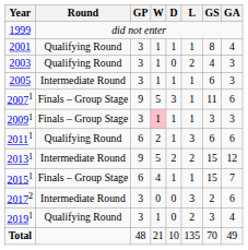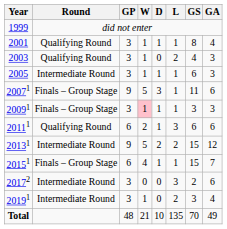 <table class="wikitable" style="text-align: center;">
 <tr>
 <th>Year</th>
 <th>Round</th>
 <th>GP</th>
 <th>W</th>
 <th>D</th>
 <th>L</th>
 <th>GS</th>
 <th>GA</th>
 </tr>
 <tr>
 <td><a href='#'>1999</a></td>
 <td colspan=7><em>did not enter</em></td>
 </tr>
 <tr>
 <td><a href='#'>2001</a></td>
 <td>Qualifying Round </td>
 <td>3</td>
 <td>1</td>
 <td>1</td>
 <td>1</td>
 <td>8</td>
 <td>4</td>
 </tr>
 <tr>
 <td><a href='#'>2003</a></td>
 <td>Qualifying Round </td>
 <td>3</td>
 <td>1</td>
 <td>0</td>
 <td>2</td>
 <td>4</td>
 <td>3</td>
 </tr>
 <tr>
 <td><a href='#'>2005</a></td>
 <td>Intermediate Round </td>
 <td>3</td>
 <td>1</td>
 <td>1</td>
 <td>1</td>
 <td>6</td>
 <td>3</td>
 </tr>
 <tr>
 <td><a href='#'>2007</a><sup>1</sup></td>
 <td>Finals – Group Stage </td>
 <td>9</td>
 <td>5</td>
 <td>3</td>
 <td>1</td>
 <td>11</td>
 <td>6</td>
 </tr>
 <tr>
 <td><a href='#'>2009</a><sup>1</sup></td>
 <td>Finals – Group Stage </td>
 <td>3</td>
 <td style="background: pink;">1</td>
 <td>1</td>
 <td>1</td>
 <td>3</td>
 <td>3</td>
 </tr>
 <tr>
 <td><a href='#'>2011</a><sup>1</sup></td>
 <td>Qualifying Round </td>
 <td>6</td>
 <td>2</td>
 <td>1</td>
 <td>3</td>
 <td>6</td>
 <td>6</td>
 </tr>
 <tr>
 <td><a href='#'>2013</a><sup>1</sup></td>
 <td>Intermediate Round </td>
 <td>9</td>
 <td>5</td>
 <td>2</td>
 <td>2</td>
 <td>15</td>
 <td>12</td>
 </tr>
 <tr>
 <td><a href='#'>2015</a><sup>1</sup></td>
 <td>Finals – Group Stage </td>
 <td>6</td>
 <td>4</td>
 <td>1</td>
 <td>1</td>
 <td>15</td>
 <td>7</td>
 </tr>
 <tr>
 <td><a href='#'>2017</a><sup>2</sup></td>
 <td>Intermediate Round </td>
 <td>3</td>
 <td>0</td>
 <td>0</td>
 <td>3</td>
 <td>2</td>
 <td>6</td>
 </tr>
 <tr>
 <td><a href='#'>2019</a><sup>1</sup></td>
-<td>Qualifying Round </td>
+<td>Intermediate Round </td>
 <td>3</td>
 <td>1</td>
 <td>0</td>
 <td>2</td>
 <td>3</td>
 <td>4</td>
 </tr>
 <tr>
 <td><strong>Total</strong></td>
 <td></td>
 <td>48</td>
 <td>21</td>
 <td>10</td>
 <td>135</td>
 <td>70</td>
 <td>49</td>
 </tr>
 </table>
